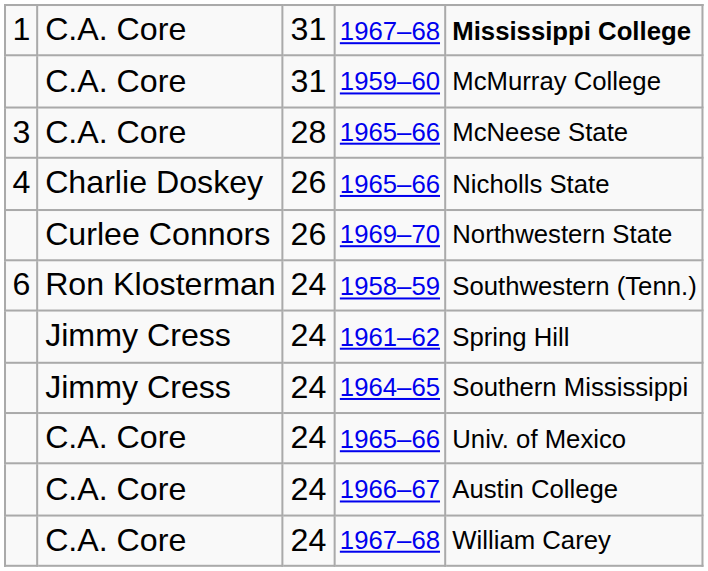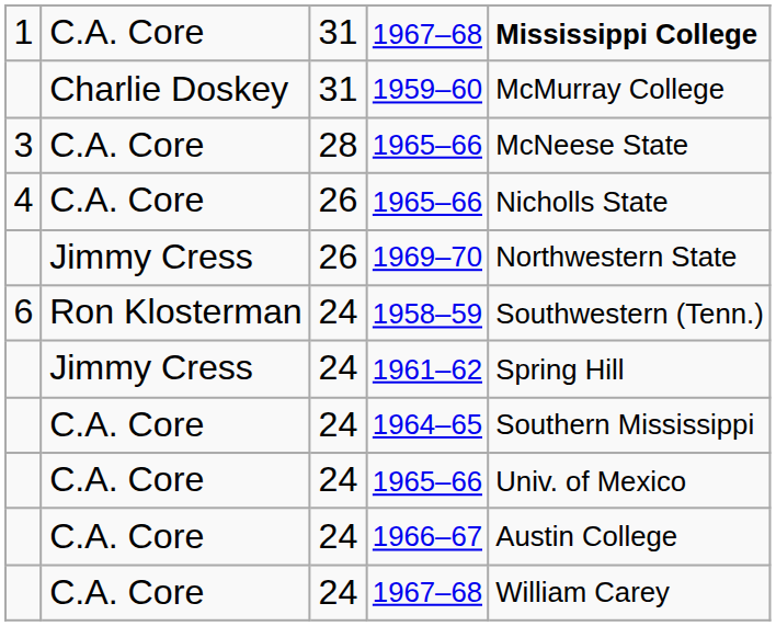 <table class="wikitable">
 <tr>
 </tr>
 <tr>
 <td>1</td>
 <td>C.A. Core</td>
 <td>31</td>
 <td style="font-size:80%;"><a href='#'>1967–68</a></td>
 <td style="font-size:80%;"><strong>Mississippi College</strong></td>
 </tr>
 <tr>
 <td></td>
-<td>C.A. Core</td>
+<td>Charlie Doskey</td>
 <td>31</td>
 <td style="font-size:80%;"><a href='#'>1959–60</a></td>
 <td style="font-size:80%;">McMurray College</td>
 </tr>
 <tr>
 <td>3</td>
 <td>C.A. Core</td>
 <td>28</td>
 <td style="font-size:80%;"><a href='#'>1965–66</a></td>
 <td style="font-size:80%;">McNeese State</td>
 </tr>
 <tr>
 <td>4</td>
-<td>Charlie Doskey</td>
+<td>C.A. Core</td>
 <td>26</td>
 <td style="font-size:80%;"><a href='#'>1965–66</a></td>
 <td style="font-size:80%;">Nicholls State</td>
 </tr>
 <tr>
 <td></td>
-<td>Curlee Connors</td>
+<td>Jimmy Cress</td>
 <td>26</td>
 <td style="font-size:80%;"><a href='#'>1969–70</a></td>
 <td style="font-size:80%;">Northwestern State</td>
 </tr>
 <tr>
 <td>6</td>
 <td>Ron Klosterman</td>
 <td>24</td>
 <td style="font-size:80%;"><a href='#'>1958–59</a></td>
 <td style="font-size:80%;">Southwestern (Tenn.)</td>
 </tr>
 <tr>
 <td></td>
 <td>Jimmy Cress</td>
 <td>24</td>
 <td style="font-size:80%;"><a href='#'>1961–62</a></td>
 <td style="font-size:80%;">Spring Hill</td>
 </tr>
 <tr>
 <td></td>
-<td>Jimmy Cress</td>
+<td>C.A. Core</td>
 <td>24</td>
 <td style="font-size:80%;"><a href='#'>1964–65</a></td>
 <td style="font-size:80%;">Southern Mississippi</td>
 </tr>
 <tr>
 <td></td>
 <td>C.A. Core</td>
 <td>24</td>
 <td style="font-size:80%;"><a href='#'>1965–66</a></td>
 <td style="font-size:80%;">Univ. of Mexico</td>
 </tr>
 <tr>
 <td></td>
 <td>C.A. Core</td>
 <td>24</td>
 <td style="font-size:80%;"><a href='#'>1966–67</a></td>
 <td style="font-size:80%;">Austin College</td>
 </tr>
 <tr>
 <td></td>
 <td>C.A. Core</td>
 <td>24</td>
 <td style="font-size:80%;"><a href='#'>1967–68</a></td>
 <td style="font-size:80%;">William Carey</td>
 </tr>
 </table>
